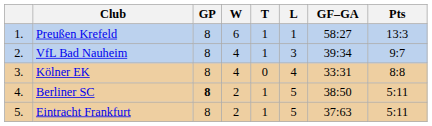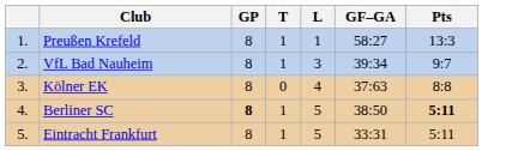 <table class="wikitable">
 <tr>
 <th width="30"></th>
 <th width="200">Club</th>
 <th width="30">GP</th>
-<th width="30">W</th>
 <th width="30">T</th>
 <th width="30">L</th>
 <th width="70">GF–GA</th>
 <th width="70">Pts</th>
 </tr>
 <tr bgcolor="#BCD2EE" align="center">
 <td>1.</td>
 <td align="left"><a href='#'>Preußen Krefeld</a></td>
 <td>8</td>
-<td>6</td>
 <td>1</td>
 <td>1</td>
 <td>58:27</td>
 <td>13:3</td>
 </tr>
 <tr bgcolor=#BCD2EE align="center">
 <td>2.</td>
 <td align="left"><a href='#'>VfL Bad Nauheim</a></td>
 <td>8</td>
-<td>4</td>
 <td>1</td>
 <td>3</td>
 <td>39:34</td>
 <td>9:7</td>
 </tr>
 <tr bgcolor=#EECFA1 align="center">
 <td>3.</td>
 <td align="left"><a href='#'>Kölner EK</a></td>
 <td>8</td>
-<td>4</td>
 <td>0</td>
 <td>4</td>
-<td>33:31</td>
+<td>37:63</td>
 <td>8:8</td>
 </tr>
 <tr bgcolor=#EECFA1 align="center">
 <td>4.</td>
 <td align="left"><a href='#'>Berliner SC</a></td>
 <td><strong>8</strong></td>
-<td>2</td>
 <td>1</td>
 <td>5</td>
 <td>38:50</td>
-<td>5:11</td>
+<td><strong>5:11</strong></td>
 </tr>
 <tr bgcolor=#EECFA1 align="center">
 <td>5.</td>
 <td align="left"><a href='#'>Eintracht Frankfurt</a></td>
 <td>8</td>
-<td>2</td>
 <td>1</td>
 <td>5</td>
-<td>37:63</td>
+<td>33:31</td>
 <td>5:11</td>
 </tr>
 </table>
